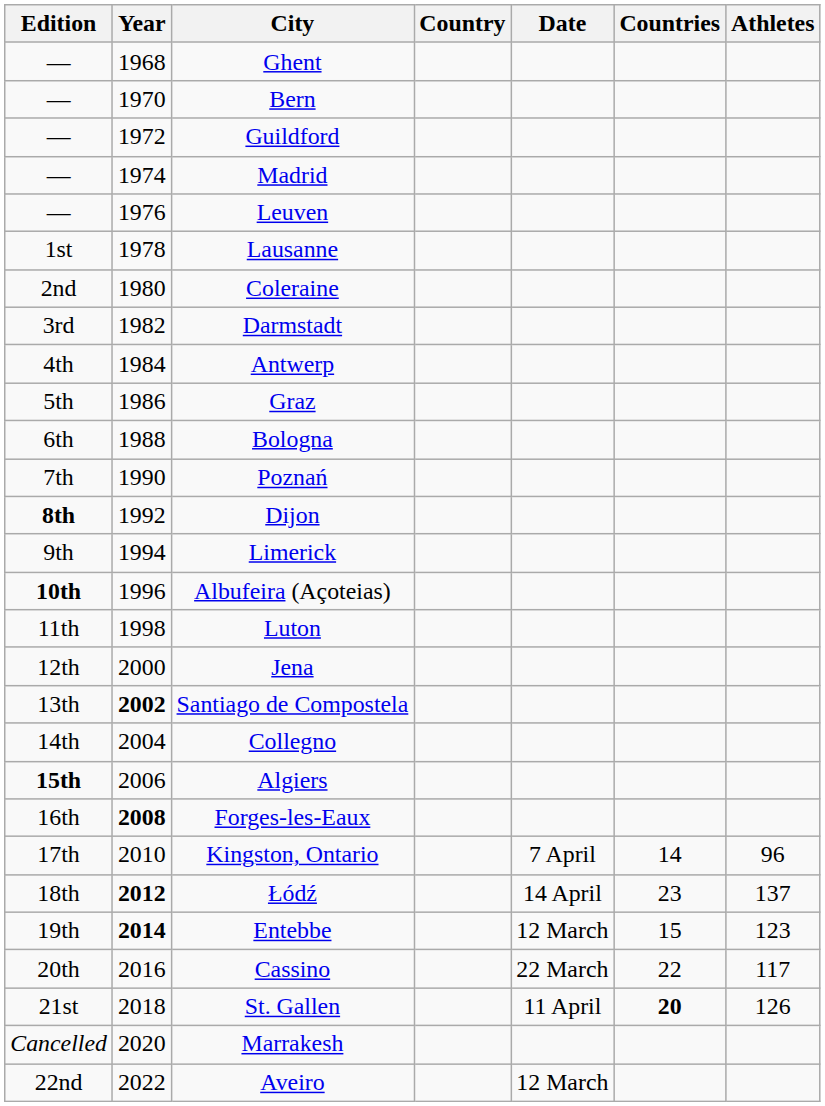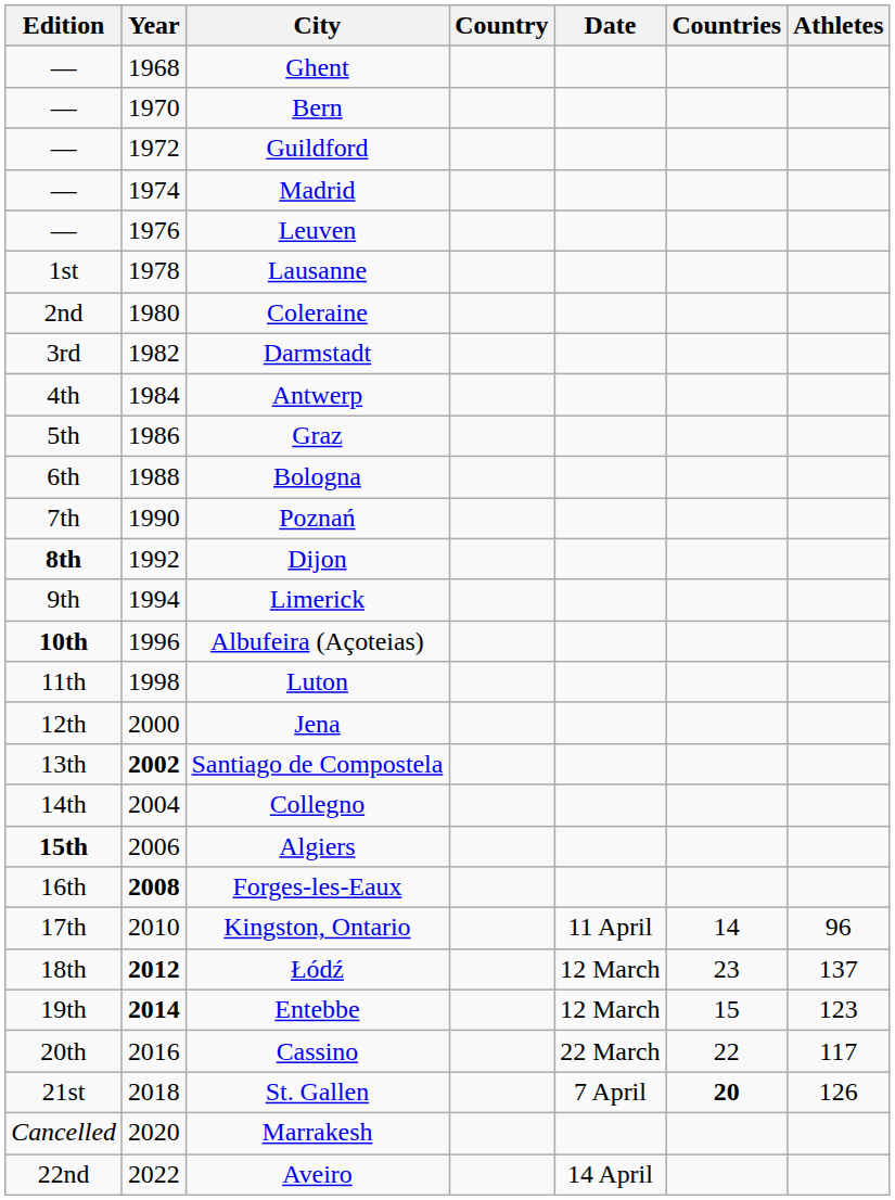 <table class="wikitable" style=text-align:center>
 <tr>
 <th>Edition</th>
 <th>Year</th>
 <th>City</th>
 <th>Country</th>
 <th>Date</th>
 <th>Countries</th>
 <th>Athletes</th>
 </tr>
 <tr>
 <td>—</td>
 <td>1968</td>
 <td><a href='#'>Ghent</a></td>
 <td align=left></td>
 <td></td>
 <td></td>
 <td></td>
 </tr>
 <tr>
 <td>—</td>
 <td>1970</td>
 <td><a href='#'>Bern</a></td>
 <td align=left></td>
 <td></td>
 <td></td>
 <td></td>
 </tr>
 <tr>
 <td>—</td>
 <td>1972</td>
 <td><a href='#'>Guildford</a></td>
 <td align=left></td>
 <td></td>
 <td></td>
 <td></td>
 </tr>
 <tr>
 <td>—</td>
 <td>1974</td>
 <td><a href='#'>Madrid</a></td>
 <td align=left></td>
 <td></td>
 <td></td>
 <td></td>
 </tr>
 <tr>
 <td>—</td>
 <td>1976</td>
 <td><a href='#'>Leuven</a></td>
 <td align=left></td>
 <td></td>
 <td></td>
 <td></td>
 </tr>
 <tr>
 <td>1st</td>
 <td>1978</td>
 <td><a href='#'>Lausanne</a></td>
 <td align=left></td>
 <td></td>
 <td></td>
 <td></td>
 </tr>
 <tr>
 <td>2nd</td>
 <td>1980</td>
 <td><a href='#'>Coleraine</a></td>
 <td align=left></td>
 <td></td>
 <td></td>
 <td></td>
 </tr>
 <tr>
 <td>3rd</td>
 <td>1982</td>
 <td><a href='#'>Darmstadt</a></td>
 <td align=left></td>
 <td></td>
 <td></td>
 <td></td>
 </tr>
 <tr>
 <td>4th</td>
 <td>1984</td>
 <td><a href='#'>Antwerp</a></td>
 <td align=left></td>
 <td></td>
 <td></td>
 <td></td>
 </tr>
 <tr>
 <td>5th</td>
 <td>1986</td>
 <td><a href='#'>Graz</a></td>
 <td align=left></td>
 <td></td>
 <td></td>
 <td></td>
 </tr>
 <tr>
 <td>6th</td>
 <td>1988</td>
 <td><a href='#'>Bologna</a></td>
 <td align=left></td>
 <td></td>
 <td></td>
 <td></td>
 </tr>
 <tr>
 <td>7th</td>
 <td>1990</td>
 <td><a href='#'>Poznań</a></td>
 <td align=left></td>
 <td></td>
 <td></td>
 <td></td>
 </tr>
 <tr>
 <td><strong>8th</strong></td>
 <td>1992</td>
 <td><a href='#'>Dijon</a></td>
 <td align=left></td>
 <td></td>
 <td></td>
 <td></td>
 </tr>
 <tr>
 <td>9th</td>
 <td>1994</td>
 <td><a href='#'>Limerick</a></td>
 <td align=left></td>
 <td></td>
 <td></td>
 <td></td>
 </tr>
 <tr>
 <td><strong>10th</strong></td>
 <td>1996</td>
 <td><a href='#'>Albufeira</a> (Açoteias)</td>
 <td align=left></td>
 <td></td>
 <td></td>
 <td></td>
 </tr>
 <tr>
 <td>11th</td>
 <td>1998</td>
 <td><a href='#'>Luton</a></td>
 <td align=left></td>
 <td></td>
 <td></td>
 <td></td>
 </tr>
 <tr>
 <td>12th</td>
 <td>2000</td>
 <td><a href='#'>Jena</a></td>
 <td align=left></td>
 <td></td>
 <td></td>
 <td></td>
 </tr>
 <tr>
 <td>13th</td>
 <td><strong>2002</strong></td>
 <td><a href='#'>Santiago de Compostela</a></td>
 <td align=left></td>
 <td></td>
 <td></td>
 <td></td>
 </tr>
 <tr>
 <td>14th</td>
 <td>2004</td>
 <td><a href='#'>Collegno</a></td>
 <td align=left></td>
 <td></td>
 <td></td>
 <td></td>
 </tr>
 <tr>
 <td><strong>15th</strong></td>
 <td>2006</td>
 <td><a href='#'>Algiers</a></td>
 <td align=left></td>
 <td></td>
 <td></td>
 <td></td>
 </tr>
 <tr>
 <td>16th</td>
 <td><strong>2008</strong></td>
 <td><a href='#'>Forges-les-Eaux</a></td>
 <td align=left></td>
 <td></td>
 <td></td>
 <td></td>
 </tr>
 <tr>
 <td>17th</td>
 <td>2010</td>
 <td><a href='#'>Kingston, Ontario</a></td>
 <td align=left></td>
-<td>7 April</td>
+<td>11 April</td>
 <td>14</td>
 <td>96</td>
 </tr>
 <tr>
 <td>18th</td>
 <td><strong>2012</strong></td>
 <td><a href='#'>Łódź</a></td>
 <td align=left></td>
-<td>14 April</td>
+<td>12 March</td>
 <td>23</td>
 <td>137</td>
 </tr>
 <tr>
 <td>19th</td>
 <td><strong>2014</strong></td>
 <td><a href='#'>Entebbe</a></td>
 <td align=left></td>
 <td>12 March</td>
 <td>15</td>
 <td>123</td>
 </tr>
 <tr>
 <td>20th</td>
 <td>2016</td>
 <td><a href='#'>Cassino</a></td>
 <td align=left></td>
 <td>22 March</td>
 <td>22</td>
 <td>117</td>
 </tr>
 <tr>
 <td>21st</td>
 <td>2018</td>
 <td><a href='#'>St. Gallen</a></td>
 <td align=left></td>
-<td>11 April</td>
+<td>7 April</td>
 <td><strong>20</strong></td>
 <td>126</td>
 </tr>
 <tr>
 <td><em>Cancelled</em></td>
 <td>2020</td>
 <td><a href='#'>Marrakesh</a></td>
 <td align=left></td>
 <td></td>
 <td></td>
 <td></td>
 </tr>
 <tr>
 <td>22nd</td>
 <td>2022</td>
 <td><a href='#'>Aveiro</a></td>
 <td align=left></td>
-<td>12 March</td>
+<td>14 April</td>
 <td></td>
 <td></td>
 </tr>
 </table>
